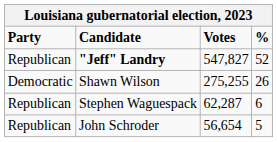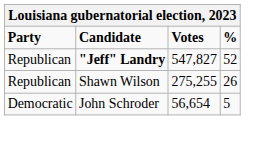 <table class="wikitable">
 <tr>
 <th colspan="4">Louisiana gubernatorial election, 2023</th>
 </tr>
 <tr>
 <td><strong>Party</strong></td>
 <td><strong>Candidate</strong></td>
 <td><strong>Votes</strong></td>
 <td><strong>%</strong></td>
 </tr>
 <tr>
 <td>Republican</td>
 <td><strong>"Jeff" Landry</strong></td>
 <td>547,827</td>
 <td>52</td>
 </tr>
 <tr>
-<td>Democratic</td>
+<td>Republican</td>
 <td>Shawn Wilson</td>
 <td>275,255</td>
 <td>26</td>
 </tr>
 <tr>
-<td>Republican</td>
-<td>Stephen Waguespack</td>
-<td>62,287</td>
-<td>6</td>
-</tr>
-<tr>
-<td>Republican</td>
+<td>Democratic</td>
 <td>John Schroder</td>
 <td>56,654</td>
 <td>5</td>
 </tr>
 </table>
